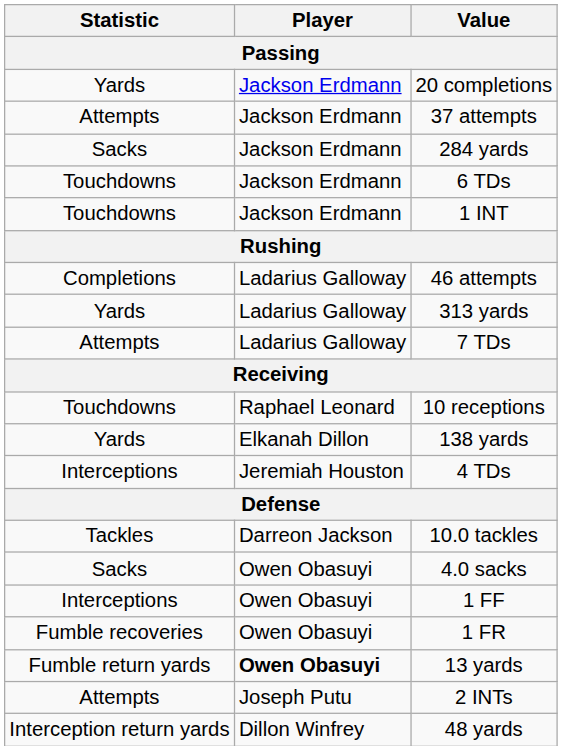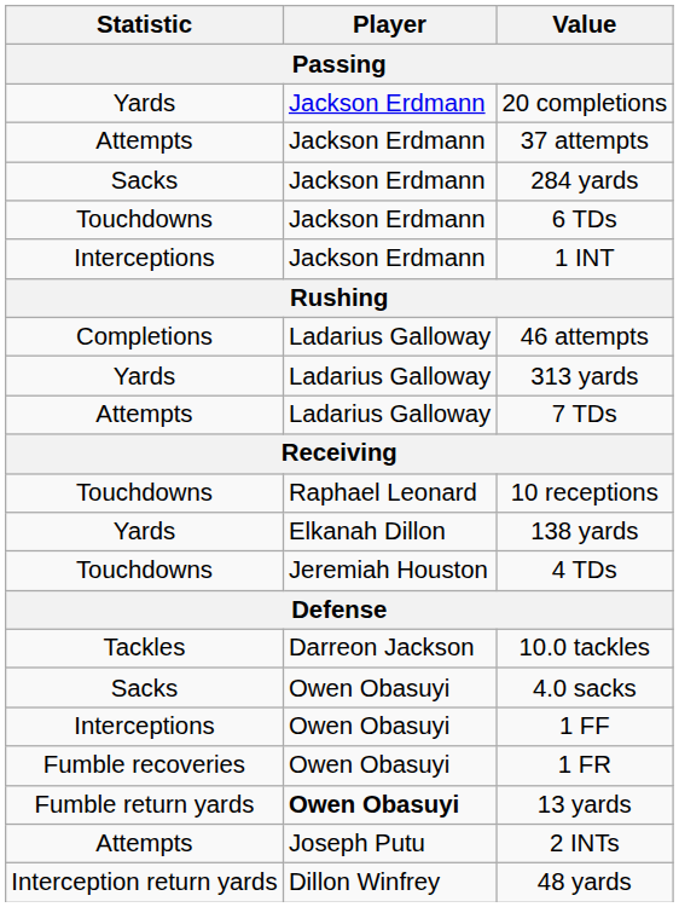 <table class="wikitable" style="text-align:center">
 <tr>
 <th>Statistic</th>
 <th>Player</th>
 <th>Value</th>
 </tr>
 <tr>
 <th colspan="3">Passing</th>
 </tr>
 <tr>
 <td>Yards</td>
 <td style="text-align:left"><a href='#'>Jackson Erdmann</a></td>
 <td>20 completions</td>
 </tr>
 <tr>
 <td>Attempts</td>
 <td style="text-align:left">Jackson Erdmann</td>
 <td>37 attempts</td>
 </tr>
 <tr>
 <td>Sacks</td>
 <td style="text-align:left">Jackson Erdmann</td>
 <td>284 yards</td>
 </tr>
 <tr>
 <td>Touchdowns</td>
 <td style="text-align:left">Jackson Erdmann</td>
 <td>6 TDs</td>
 </tr>
 <tr>
-<td>Touchdowns</td>
+<td>Interceptions</td>
 <td style="text-align:left">Jackson Erdmann</td>
 <td>1 INT</td>
 </tr>
 <tr>
 <th colspan="3">Rushing</th>
 </tr>
 <tr>
 <td>Completions</td>
 <td style="text-align:left">Ladarius Galloway</td>
 <td>46 attempts</td>
 </tr>
 <tr>
 <td>Yards</td>
 <td style="text-align:left">Ladarius Galloway</td>
 <td>313 yards</td>
 </tr>
 <tr>
 <td>Attempts</td>
 <td style="text-align:left">Ladarius Galloway</td>
 <td>7 TDs</td>
 </tr>
 <tr>
 <th colspan="3">Receiving</th>
 </tr>
 <tr>
 <td>Touchdowns</td>
 <td style="text-align:left">Raphael Leonard</td>
 <td>10 receptions</td>
 </tr>
 <tr>
 <td>Yards</td>
 <td style="text-align:left">Elkanah Dillon</td>
 <td>138 yards</td>
 </tr>
 <tr>
-<td>Interceptions</td>
+<td>Touchdowns</td>
 <td style="text-align:left">Jeremiah Houston</td>
 <td>4 TDs</td>
 </tr>
 <tr>
 <th colspan="3">Defense</th>
 </tr>
 <tr>
 <td>Tackles</td>
 <td style="text-align:left">Darreon Jackson</td>
 <td>10.0 tackles</td>
 </tr>
 <tr>
 <td>Sacks</td>
 <td style="text-align:left">Owen Obasuyi</td>
 <td>4.0 sacks</td>
 </tr>
 <tr>
 <td>Interceptions</td>
 <td style="text-align:left">Owen Obasuyi</td>
 <td>1 FF</td>
 </tr>
 <tr>
 <td>Fumble recoveries</td>
 <td style="text-align:left">Owen Obasuyi</td>
 <td>1 FR</td>
 </tr>
 <tr>
 <td>Fumble return yards</td>
 <td style="text-align:left"><strong>Owen Obasuyi</strong></td>
 <td>13 yards</td>
 </tr>
 <tr>
 <td>Attempts</td>
 <td style="text-align:left">Joseph Putu</td>
 <td>2 INTs</td>
 </tr>
 <tr>
 <td>Interception return yards</td>
 <td style="text-align:left">Dillon Winfrey</td>
 <td>48 yards</td>
 </tr>
 </table>
